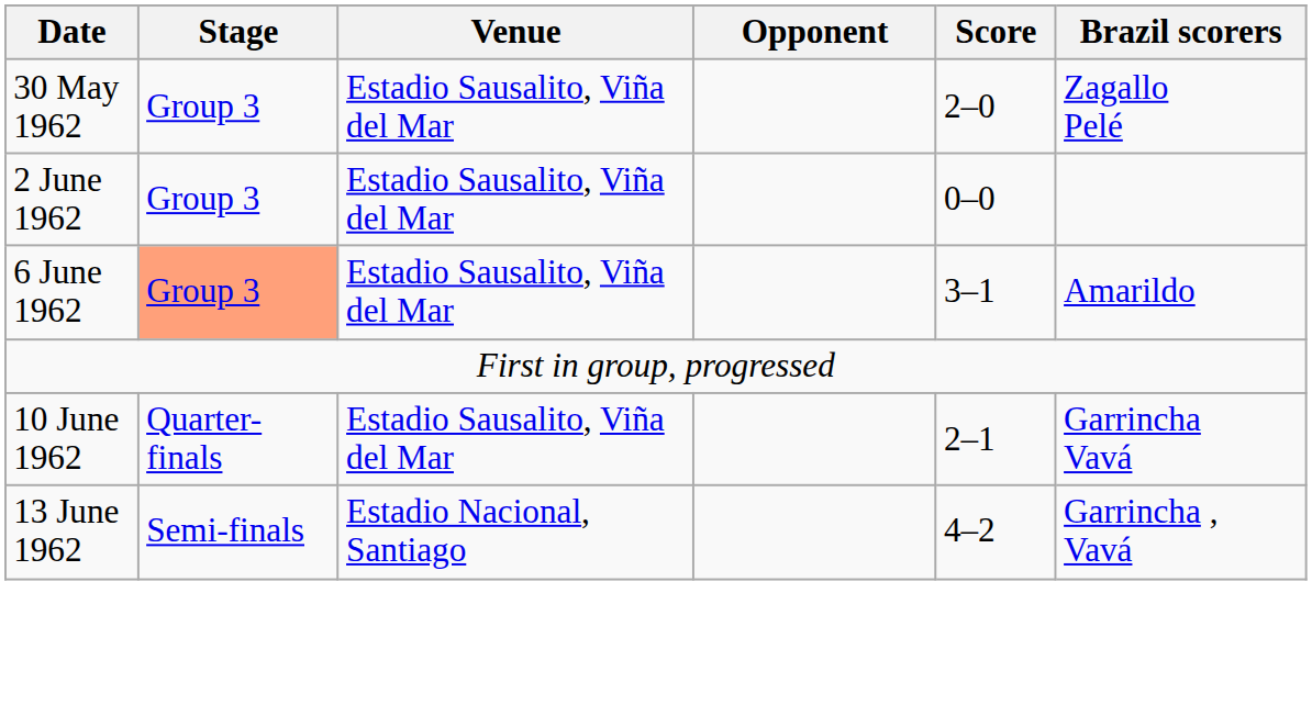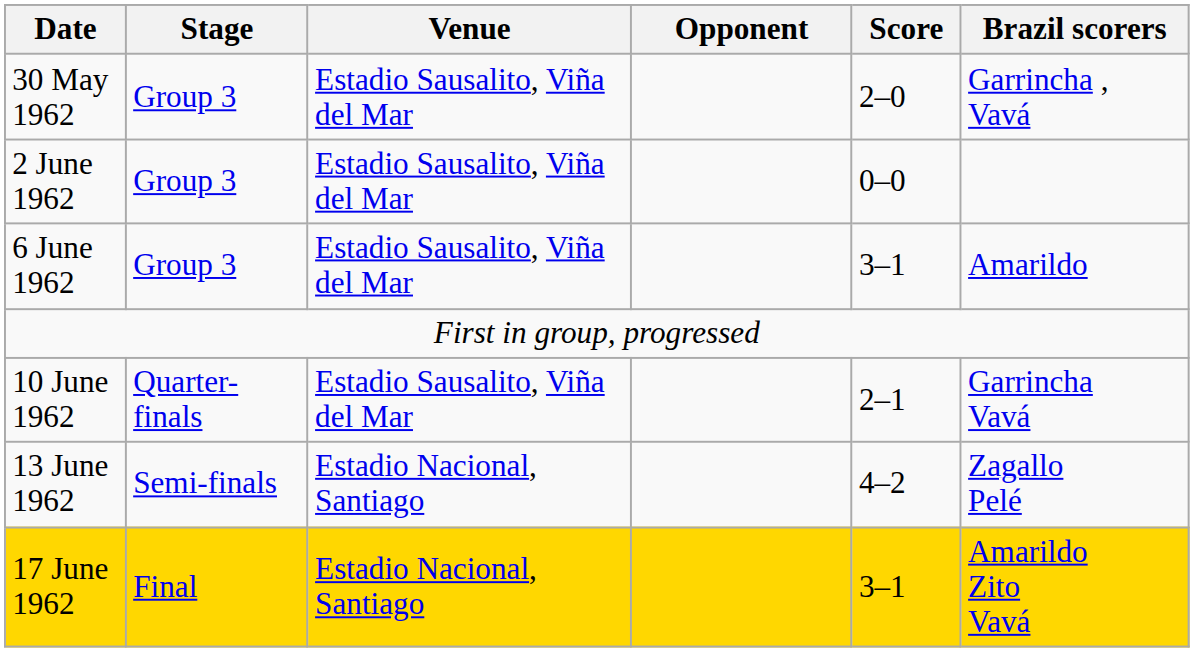 <table class="wikitable">
 <tr>
 <th width=100px>Date</th>
 <th width=150px>Stage</th>
 <th width=350px>Venue</th>
 <th width=180px>Opponent</th>
 <th width=70px>Score</th>
 <th width=200px>Brazil scorers</th>
 </tr>
 <tr>
 <td>30 May 1962</td>
 <td><a href='#'>Group 3</a></td>
 <td><a href='#'>Estadio Sausalito</a>, <a href='#'>Viña del Mar</a></td>
 <td></td>
 <td>2–0</td>
-<td><a href='#'>Zagallo</a>  <br> <a href='#'>Pelé</a> </td>
+<td><a href='#'>Garrincha</a> ,  <br> <a href='#'>Vavá</a> </td>
 </tr>
 <tr>
 <td>2 June 1962</td>
 <td><a href='#'>Group 3</a></td>
 <td><a href='#'>Estadio Sausalito</a>, <a href='#'>Viña del Mar</a></td>
 <td></td>
 <td>0–0</td>
 <td></td>
 </tr>
 <tr>
 <td>6 June 1962</td>
-<td style="background: lightsalmon;"><a href='#'>Group 3</a></td>
+<td><a href='#'>Group 3</a></td>
 <td><a href='#'>Estadio Sausalito</a>, <a href='#'>Viña del Mar</a></td>
 <td></td>
 <td>3–1</td>
 <td><a href='#'>Amarildo</a> </td>
 </tr>
 <tr>
 <td colspan="6" style="text-align:center;"><em>First in group, progressed</em></td>
 </tr>
 <tr>
 <td>10 June 1962</td>
 <td><a href='#'>Quarter-finals</a></td>
 <td><a href='#'>Estadio Sausalito</a>, <a href='#'>Viña del Mar</a></td>
 <td></td>
 <td>2–1</td>
 <td><a href='#'>Garrincha</a>  <br> <a href='#'>Vavá</a> </td>
 </tr>
 <tr>
 <td>13 June 1962</td>
 <td><a href='#'>Semi-finals</a></td>
 <td><a href='#'>Estadio Nacional</a>, <a href='#'>Santiago</a></td>
 <td></td>
 <td>4–2</td>
-<td><a href='#'>Garrincha</a> ,  <br> <a href='#'>Vavá</a> </td>
+<td><a href='#'>Zagallo</a>  <br> <a href='#'>Pelé</a> </td>
+</tr>
+<tr style="background:gold;">
+<td>17 June 1962</td>
+<td><a href='#'>Final</a></td>
+<td><a href='#'>Estadio Nacional</a>, <a href='#'>Santiago</a></td>
+<td></td>
+<td>3–1</td>
+<td><a href='#'>Amarildo</a>  <br> <a href='#'>Zito</a>  <br> <a href='#'>Vavá</a> </td>
 </tr>
 </table>
